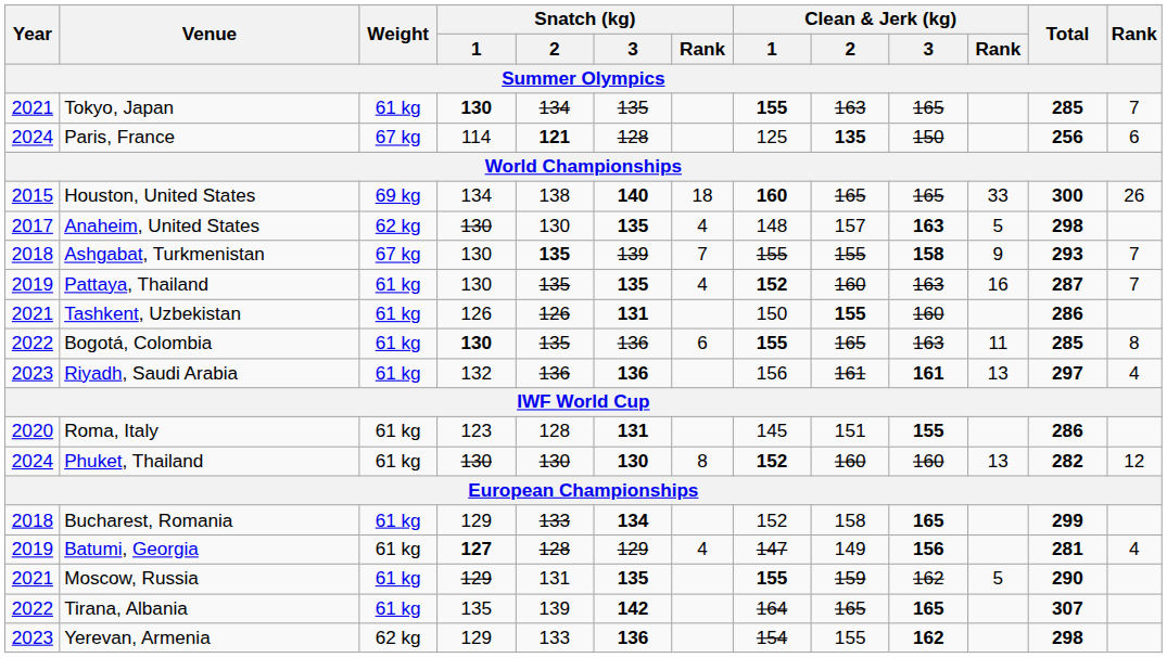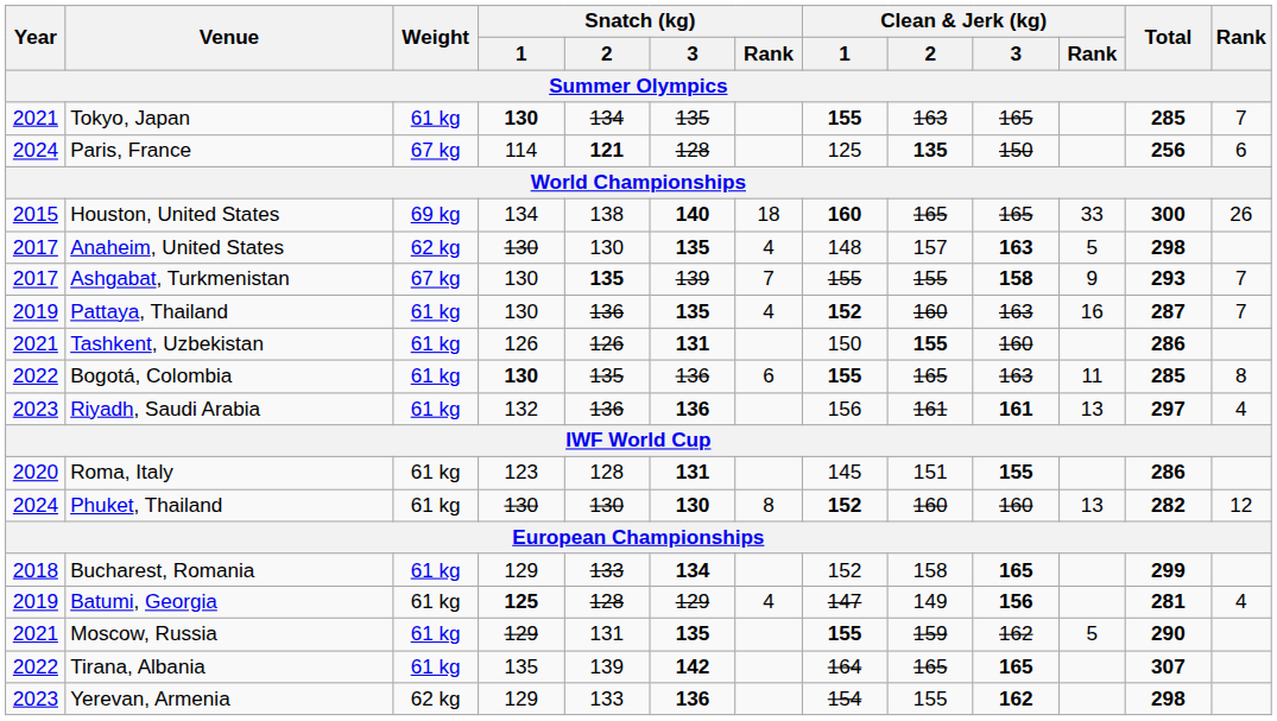 <table class="wikitable" style="text-align:center;">
 <tr>
 <th rowspan=2 width=40>Year</th>
 <th rowspan=2 width=250>Venue</th>
 <th rowspan=2 width=60>Weight</th>
 <th colspan=4>Snatch (kg)</th>
 <th colspan=4>Clean & Jerk (kg)</th>
 <th rowspan=2 width=60>Total</th>
 <th rowspan=2 width=40>Rank</th>
 </tr>
 <tr>
 <th width=60>1</th>
 <th width=60>2</th>
 <th width=60>3</th>
 <th width=45>Rank</th>
 <th width=60>1</th>
 <th width=60>2</th>
 <th width=60>3</th>
 <th width=45>Rank</th>
 </tr>
 <tr>
 <th colspan=13><a href='#'>Summer Olympics</a></th>
 </tr>
 <tr>
 <td><a href='#'>2021</a></td>
 <td align=left> Tokyo, Japan</td>
 <td><a href='#'>61 kg</a></td>
 <td><strong>130</strong></td>
 <td><s>134</s></td>
 <td><s>135</s></td>
 <td></td>
 <td><strong>155</strong></td>
 <td><s>163</s></td>
 <td><s>165</s></td>
 <td></td>
 <td><strong>285</strong></td>
 <td>7</td>
 </tr>
 <tr>
 <td><a href='#'>2024</a></td>
 <td align=left> Paris, France</td>
 <td><a href='#'>67 kg</a></td>
 <td>114</td>
 <td><strong>121</strong></td>
 <td><s>128</s></td>
 <td></td>
 <td>125</td>
 <td><strong>135</strong></td>
 <td><s>150</s></td>
 <td></td>
 <td><strong>256</strong></td>
 <td>6</td>
 </tr>
 <tr>
 <th colspan=13><a href='#'>World Championships</a></th>
 </tr>
 <tr>
 <td><a href='#'>2015</a></td>
 <td align=left> Houston, United States</td>
 <td><a href='#'>69 kg</a></td>
 <td>134</td>
 <td>138</td>
 <td><strong>140</strong></td>
 <td>18</td>
 <td><strong>160</strong></td>
 <td><s>165</s></td>
 <td><s>165</s></td>
 <td>33</td>
 <td><strong>300</strong></td>
 <td>26</td>
 </tr>
 <tr>
 <td><a href='#'>2017</a></td>
 <td align=left> <a href='#'>Anaheim</a>, United States</td>
 <td><a href='#'>62 kg</a></td>
 <td><s>130</s></td>
 <td>130</td>
 <td><strong>135</strong></td>
 <td>4</td>
 <td>148</td>
 <td>157</td>
 <td><strong>163</strong></td>
 <td>5</td>
 <td><strong>298</strong></td>
 <td></td>
 </tr>
 <tr>
-<td><a href='#'>2018</a></td>
+<td><a href='#'>2017</a></td>
 <td align=left> <a href='#'>Ashgabat</a>, Turkmenistan</td>
 <td><a href='#'>67 kg</a></td>
 <td>130</td>
 <td><strong>135</strong></td>
 <td><s>139</s></td>
 <td>7</td>
 <td><s>155</s></td>
 <td><s>155</s></td>
 <td><strong>158</strong></td>
 <td>9</td>
 <td><strong>293</strong></td>
 <td>7</td>
 </tr>
 <tr>
 <td><a href='#'>2019</a></td>
 <td align=left> <a href='#'>Pattaya</a>, Thailand</td>
 <td><a href='#'>61 kg</a></td>
 <td>130</td>
-<td><s>135</s></td>
+<td><s>136</s></td>
 <td><strong>135</strong></td>
 <td>4</td>
 <td><strong>152</strong></td>
 <td><s>160</s></td>
 <td><s>163</s></td>
 <td>16</td>
 <td><strong>287</strong></td>
 <td>7</td>
 </tr>
 <tr>
 <td><a href='#'>2021</a></td>
 <td align=left> <a href='#'>Tashkent</a>, Uzbekistan</td>
 <td><a href='#'>61 kg</a></td>
 <td>126</td>
 <td><s>126</s></td>
 <td><strong>131</strong></td>
 <td></td>
 <td>150</td>
 <td><strong>155</strong></td>
 <td><s>160</s></td>
 <td></td>
 <td><strong>286</strong></td>
 <td></td>
 </tr>
 <tr>
 <td><a href='#'>2022</a></td>
 <td align=left> Bogotá, Colombia</td>
 <td><a href='#'>61 kg</a></td>
 <td><strong>130</strong></td>
 <td><s>135</s></td>
 <td><s>136</s></td>
 <td>6</td>
 <td><strong>155</strong></td>
 <td><s>165</s></td>
 <td><s>163</s></td>
 <td>11</td>
 <td><strong>285</strong></td>
 <td>8</td>
 </tr>
 <tr>
 <td><a href='#'>2023</a></td>
 <td align=left> <a href='#'>Riyadh</a>, Saudi Arabia</td>
 <td><a href='#'>61 kg</a></td>
 <td>132</td>
 <td><s>136</s></td>
 <td><strong>136</strong></td>
 <td></td>
 <td>156</td>
 <td><s>161</s></td>
 <td><strong>161</strong></td>
 <td>13</td>
 <td><strong>297</strong></td>
 <td>4</td>
 </tr>
 <tr>
 <th colspan=13><a href='#'>IWF World Cup</a></th>
 </tr>
 <tr>
 <td><a href='#'>2020</a></td>
 <td align=left> Roma, Italy</td>
 <td>61 kg</td>
 <td>123</td>
 <td>128</td>
 <td><strong>131</strong></td>
 <td></td>
 <td>145</td>
 <td>151</td>
 <td><strong>155</strong></td>
 <td></td>
 <td><strong>286</strong></td>
 <td></td>
 </tr>
 <tr>
 <td><a href='#'>2024</a></td>
 <td align=left> <a href='#'>Phuket</a>, Thailand</td>
 <td>61 kg</td>
 <td><s>130</s></td>
 <td><s>130</s></td>
 <td><strong>130</strong></td>
 <td>8</td>
 <td><strong>152</strong></td>
 <td><s>160</s></td>
 <td><s>160</s></td>
 <td>13</td>
 <td><strong>282</strong></td>
 <td>12</td>
 </tr>
 <tr>
 <th colspan=13><a href='#'>European Championships</a></th>
 </tr>
 <tr>
 <td><a href='#'>2018</a></td>
 <td align=left> Bucharest, Romania</td>
 <td><a href='#'>61 kg</a></td>
 <td>129</td>
 <td><s>133</s></td>
 <td><strong>134</strong></td>
 <td></td>
 <td>152</td>
 <td>158</td>
 <td><strong>165</strong></td>
 <td></td>
 <td><strong>299</strong></td>
 <td></td>
 </tr>
 <tr>
 <td><a href='#'>2019</a></td>
 <td align=left> <a href='#'>Batumi</a>, <a href='#'>Georgia</a></td>
 <td>61 kg</td>
-<td><strong>127</strong></td>
+<td><strong>125</strong></td>
 <td><s>128</s></td>
 <td><s>129</s></td>
 <td>4</td>
 <td><s>147</s></td>
 <td>149</td>
 <td><strong>156</strong></td>
 <td></td>
 <td><strong>281</strong></td>
 <td>4</td>
 </tr>
 <tr>
 <td><a href='#'>2021</a></td>
 <td align=left> Moscow, Russia</td>
 <td><a href='#'>61 kg</a></td>
 <td><s>129</s></td>
 <td>131</td>
 <td><strong>135</strong></td>
 <td></td>
 <td><strong>155</strong></td>
 <td><s>159</s></td>
 <td><s>162</s></td>
 <td>5</td>
 <td><strong>290</strong></td>
 <td></td>
 </tr>
 <tr>
 <td><a href='#'>2022</a></td>
 <td align=left> Tirana, Albania</td>
 <td><a href='#'>61 kg</a></td>
 <td>135</td>
 <td>139</td>
 <td><strong>142</strong></td>
 <td></td>
 <td><s>164</s></td>
 <td><s>165</s></td>
 <td><strong>165</strong></td>
 <td></td>
 <td><strong>307</strong></td>
 <td></td>
 </tr>
 <tr>
 <td><a href='#'>2023</a></td>
 <td align=left> Yerevan, Armenia</td>
 <td>62 kg</td>
 <td>129</td>
 <td>133</td>
 <td><strong>136</strong></td>
 <td></td>
 <td><s>154</s></td>
 <td>155</td>
 <td><strong>162</strong></td>
 <td></td>
 <td><strong>298</strong></td>
 <td></td>
 </tr>
 </table>
